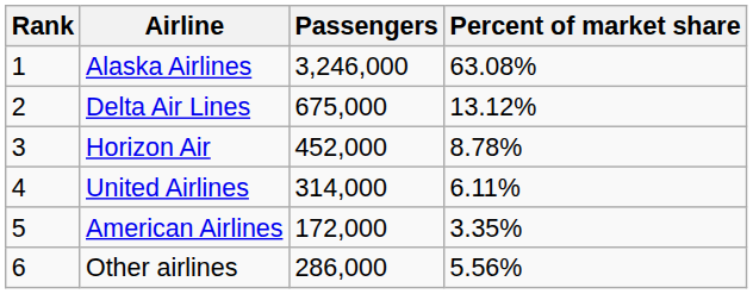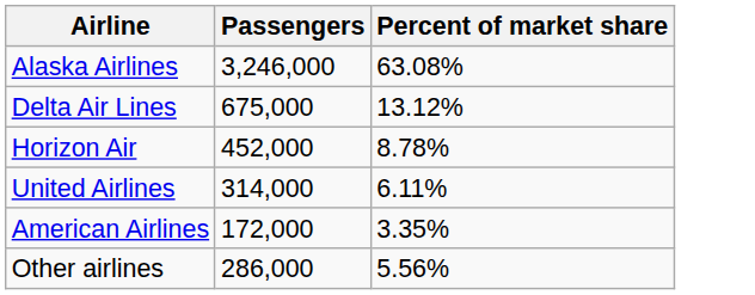 <table class="wikitable" style="font-size: 95%" width= align=>
 <tr>
-<th>Rank</th>
 <th>Airline</th>
 <th>Passengers</th>
 <th>Percent of market share</th>
 </tr>
 <tr>
-<td>1</td>
 <td><a href='#'>Alaska Airlines</a></td>
 <td>3,246,000</td>
 <td>63.08%</td>
 </tr>
 <tr>
-<td>2</td>
 <td><a href='#'>Delta Air Lines</a></td>
 <td>675,000</td>
 <td>13.12%</td>
 </tr>
 <tr>
-<td>3</td>
 <td><a href='#'>Horizon Air</a></td>
 <td>452,000</td>
 <td>8.78%</td>
 </tr>
 <tr>
-<td>4</td>
 <td><a href='#'>United Airlines</a></td>
 <td>314,000</td>
 <td>6.11%</td>
 </tr>
 <tr>
-<td>5</td>
 <td><a href='#'>American Airlines</a></td>
 <td>172,000</td>
 <td>3.35%</td>
 </tr>
 <tr>
-<td>6</td>
 <td>Other airlines</td>
 <td>286,000</td>
 <td>5.56%</td>
 </tr>
 </table>
